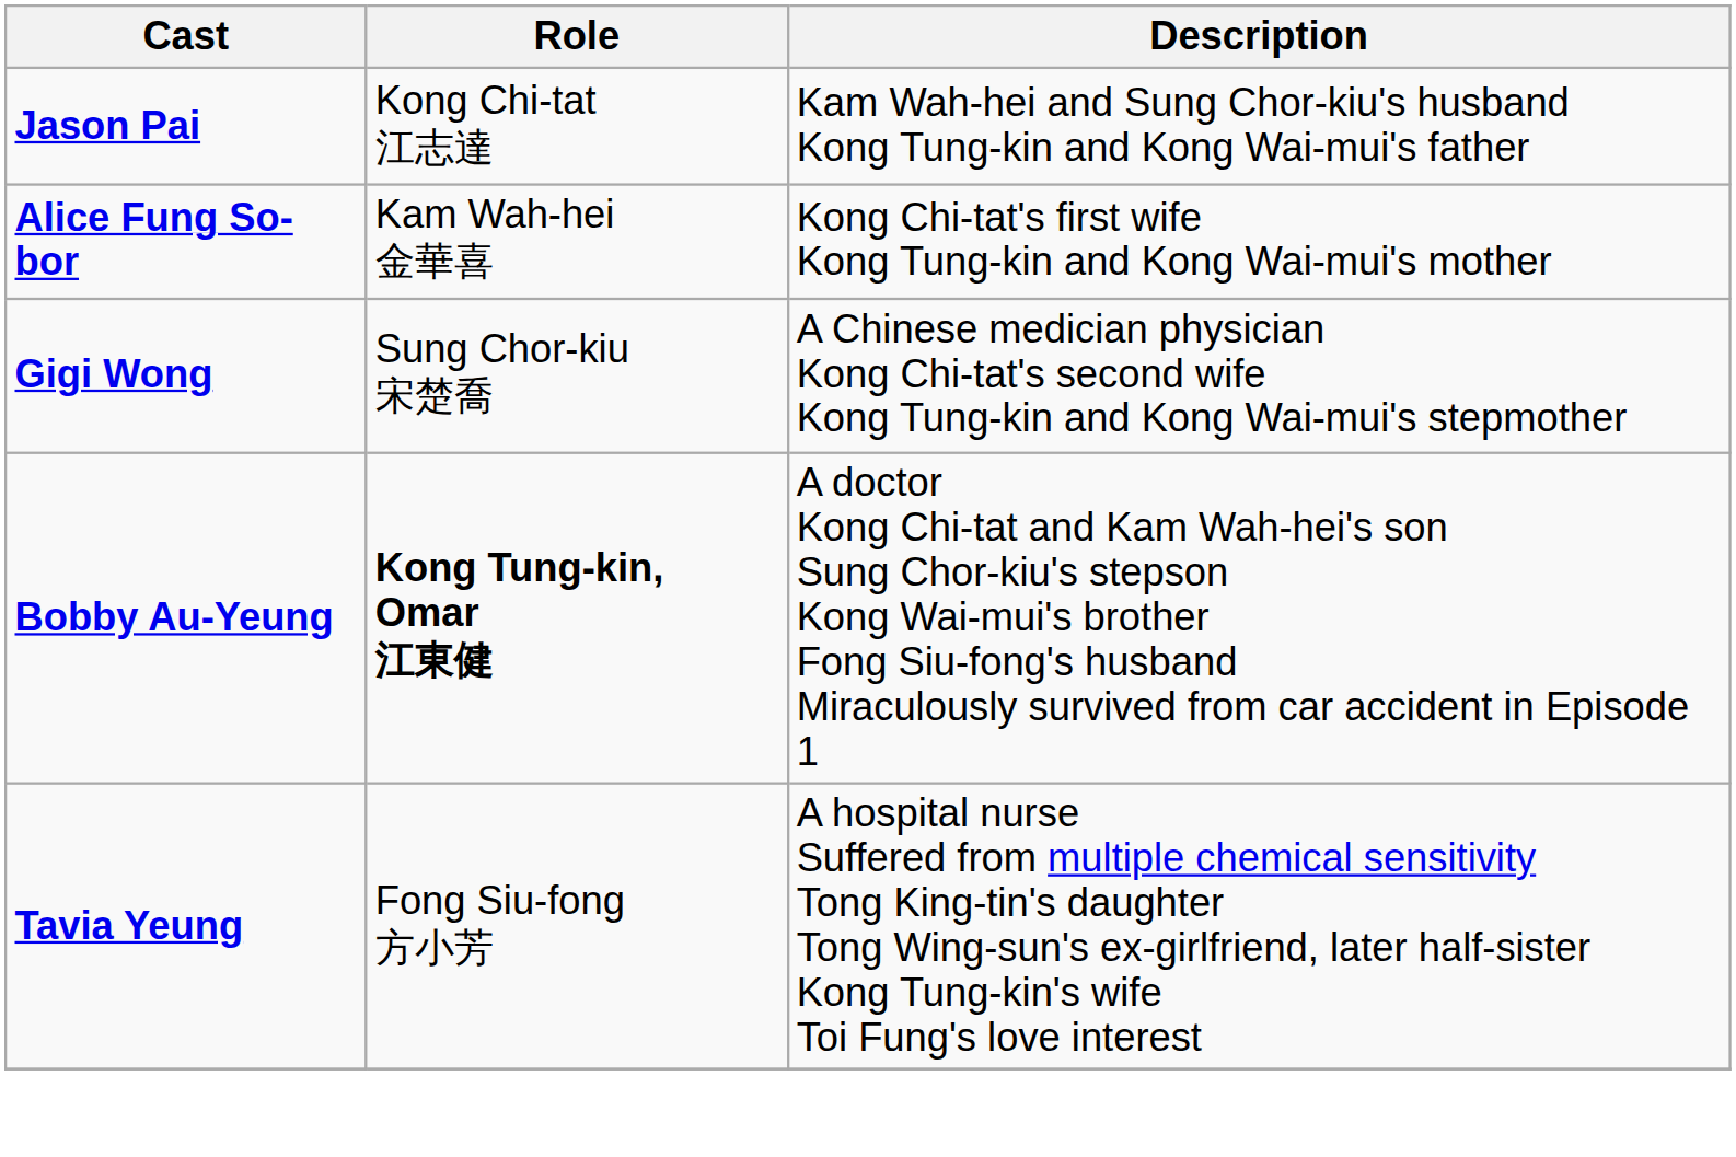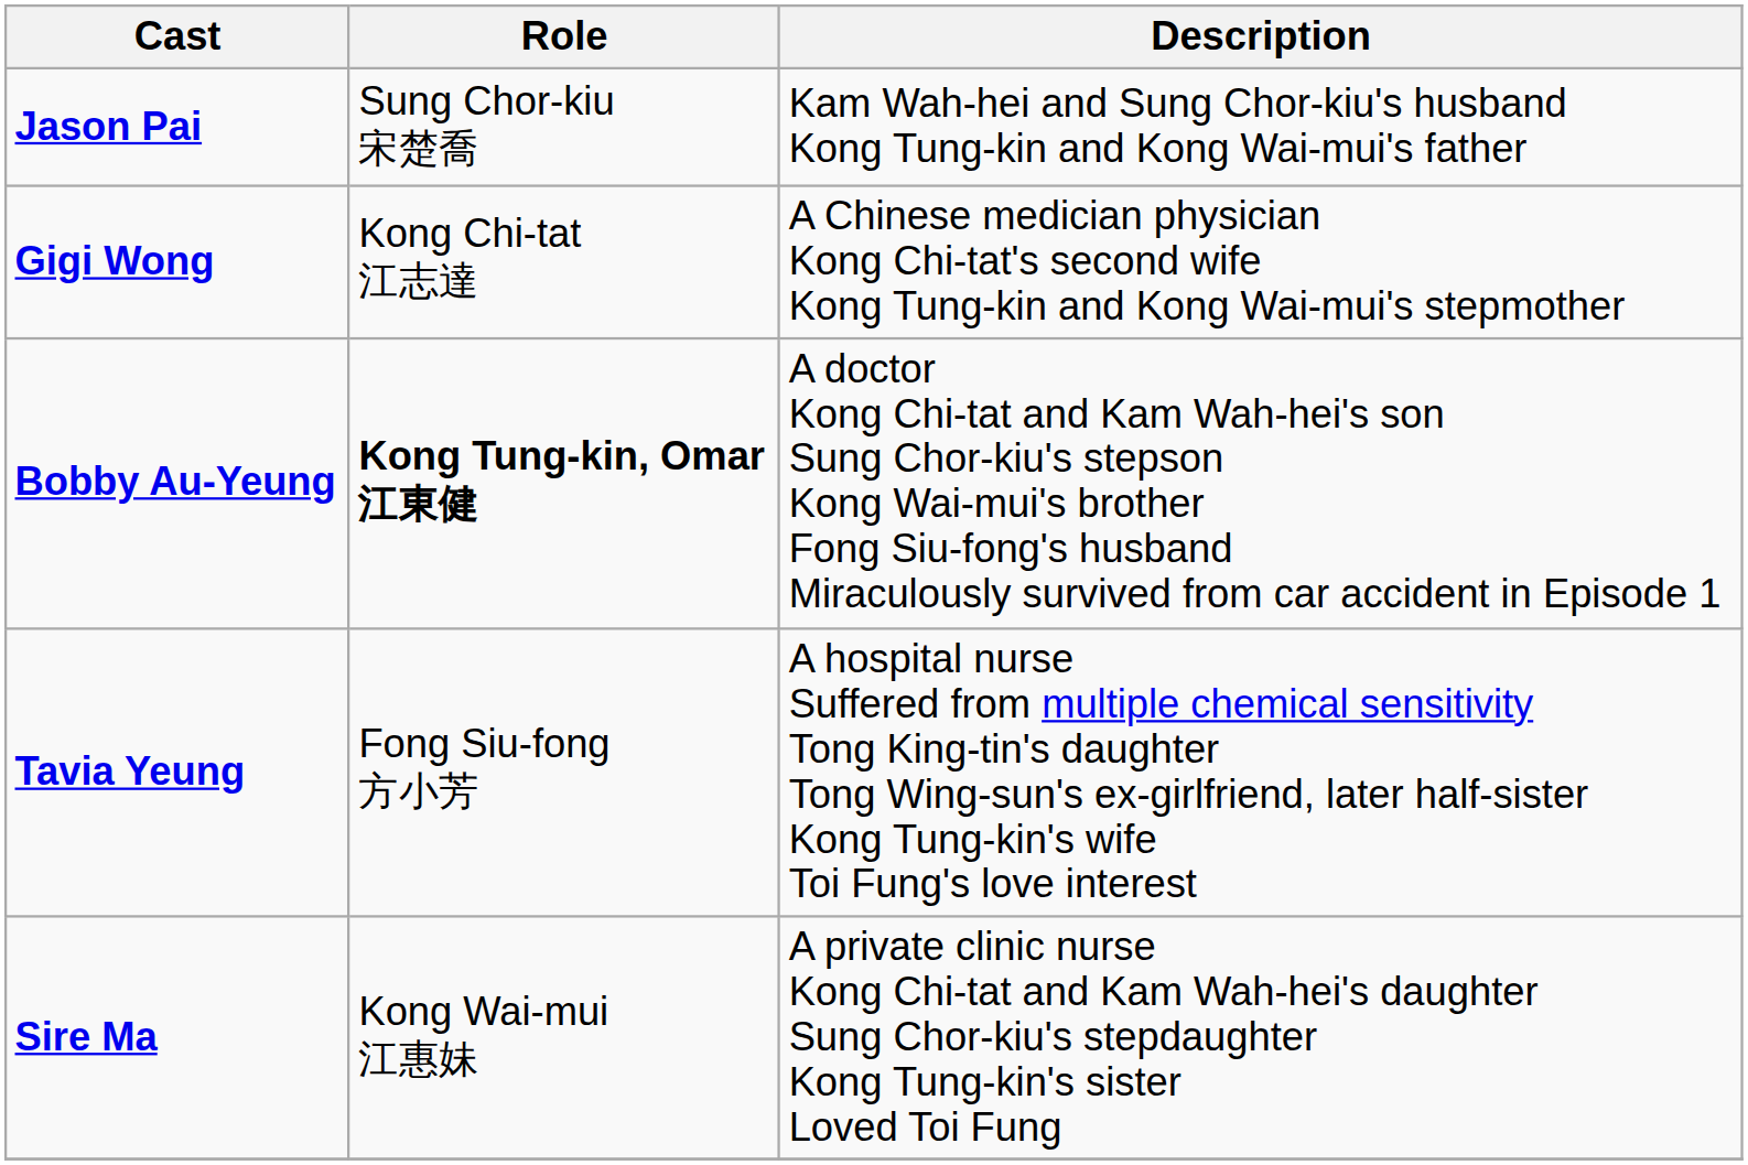 <table class="wikitable" width="55%">
 <tr>
 <th>Cast</th>
 <th>Role</th>
 <th>Description</th>
 </tr>
 <tr>
 <td><strong><a href='#'>Jason Pai</a></strong></td>
-<td>Kong Chi-tat<br>江志達</td>
+<td>Sung Chor-kiu<br>宋楚喬</td>
 <td>Kam Wah-hei and Sung Chor-kiu's husband<br>Kong Tung-kin and Kong Wai-mui's father</td>
 </tr>
 <tr>
-<td><strong><a href='#'>Alice Fung So-bor</a></strong></td>
-<td>Kam Wah-hei<br>金華喜</td>
-<td>Kong Chi-tat's first wife<br>Kong Tung-kin and Kong Wai-mui's mother</td>
-</tr>
-<tr>
 <td><strong><a href='#'>Gigi Wong</a></strong></td>
-<td>Sung Chor-kiu<br>宋楚喬</td>
+<td>Kong Chi-tat<br>江志達</td>
 <td>A Chinese medician physician<br>Kong Chi-tat's second wife<br>Kong Tung-kin and Kong Wai-mui's stepmother</td>
 </tr>
 <tr>
 <td><strong><a href='#'>Bobby Au-Yeung</a></strong></td>
 <td><strong>Kong Tung-kin, Omar<br>江東健</strong></td>
 <td>A doctor<br>Kong Chi-tat and Kam Wah-hei's son<br>Sung Chor-kiu's stepson<br>Kong Wai-mui's brother<br>Fong Siu-fong's husband<br>Miraculously survived from car accident in Episode 1</td>
 </tr>
 <tr>
 <td><strong><a href='#'>Tavia Yeung</a></strong></td>
 <td>Fong Siu-fong<br>方小芳</td>
 <td>A hospital nurse<br>Suffered from <a href='#'>multiple chemical sensitivity</a><br>Tong King-tin's daughter<br>Tong Wing-sun's ex-girlfriend, later half-sister<br>Kong Tung-kin's wife<br>Toi Fung's love interest</td>
 </tr>
 <tr>
+<td><strong><a href='#'>Sire Ma</a></strong></td>
+<td>Kong Wai-mui<br>江惠妹</td>
+<td>A private clinic nurse<br>Kong Chi-tat and Kam Wah-hei's daughter<br>Sung Chor-kiu's stepdaughter<br>Kong Tung-kin's sister<br>Loved Toi Fung</td>
+</tr>
+<tr>
 </tr>
 </table>
